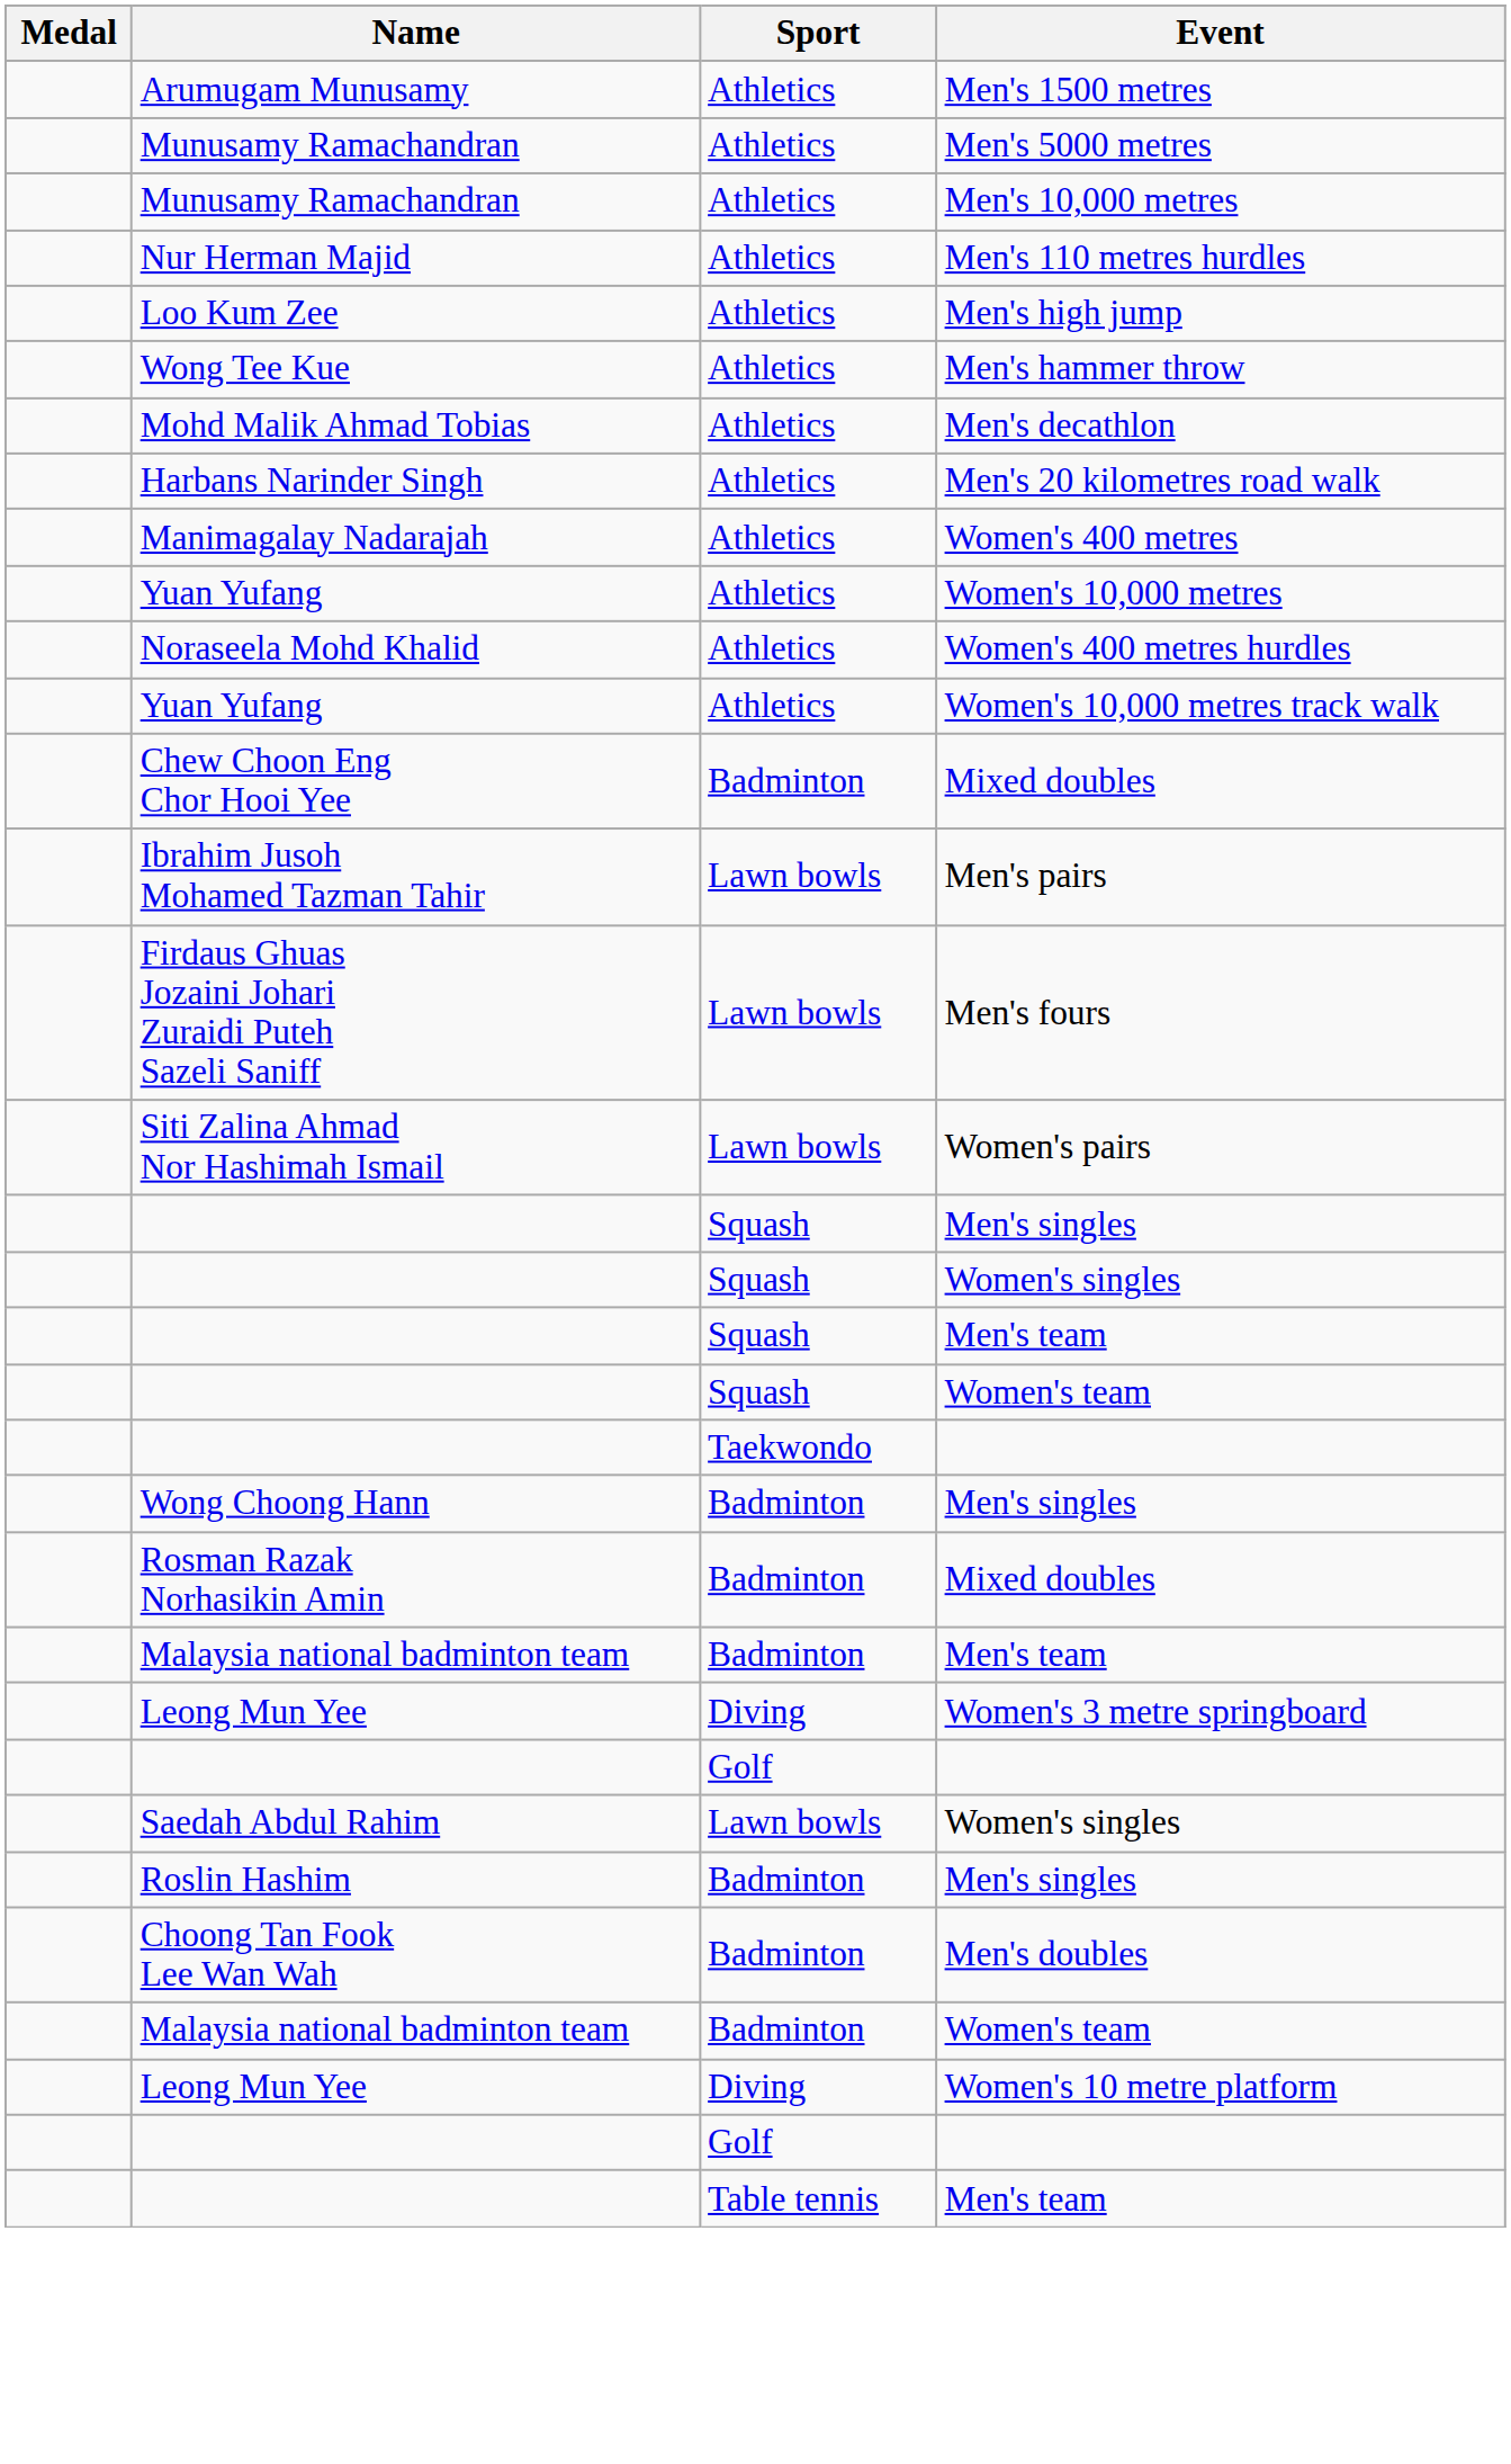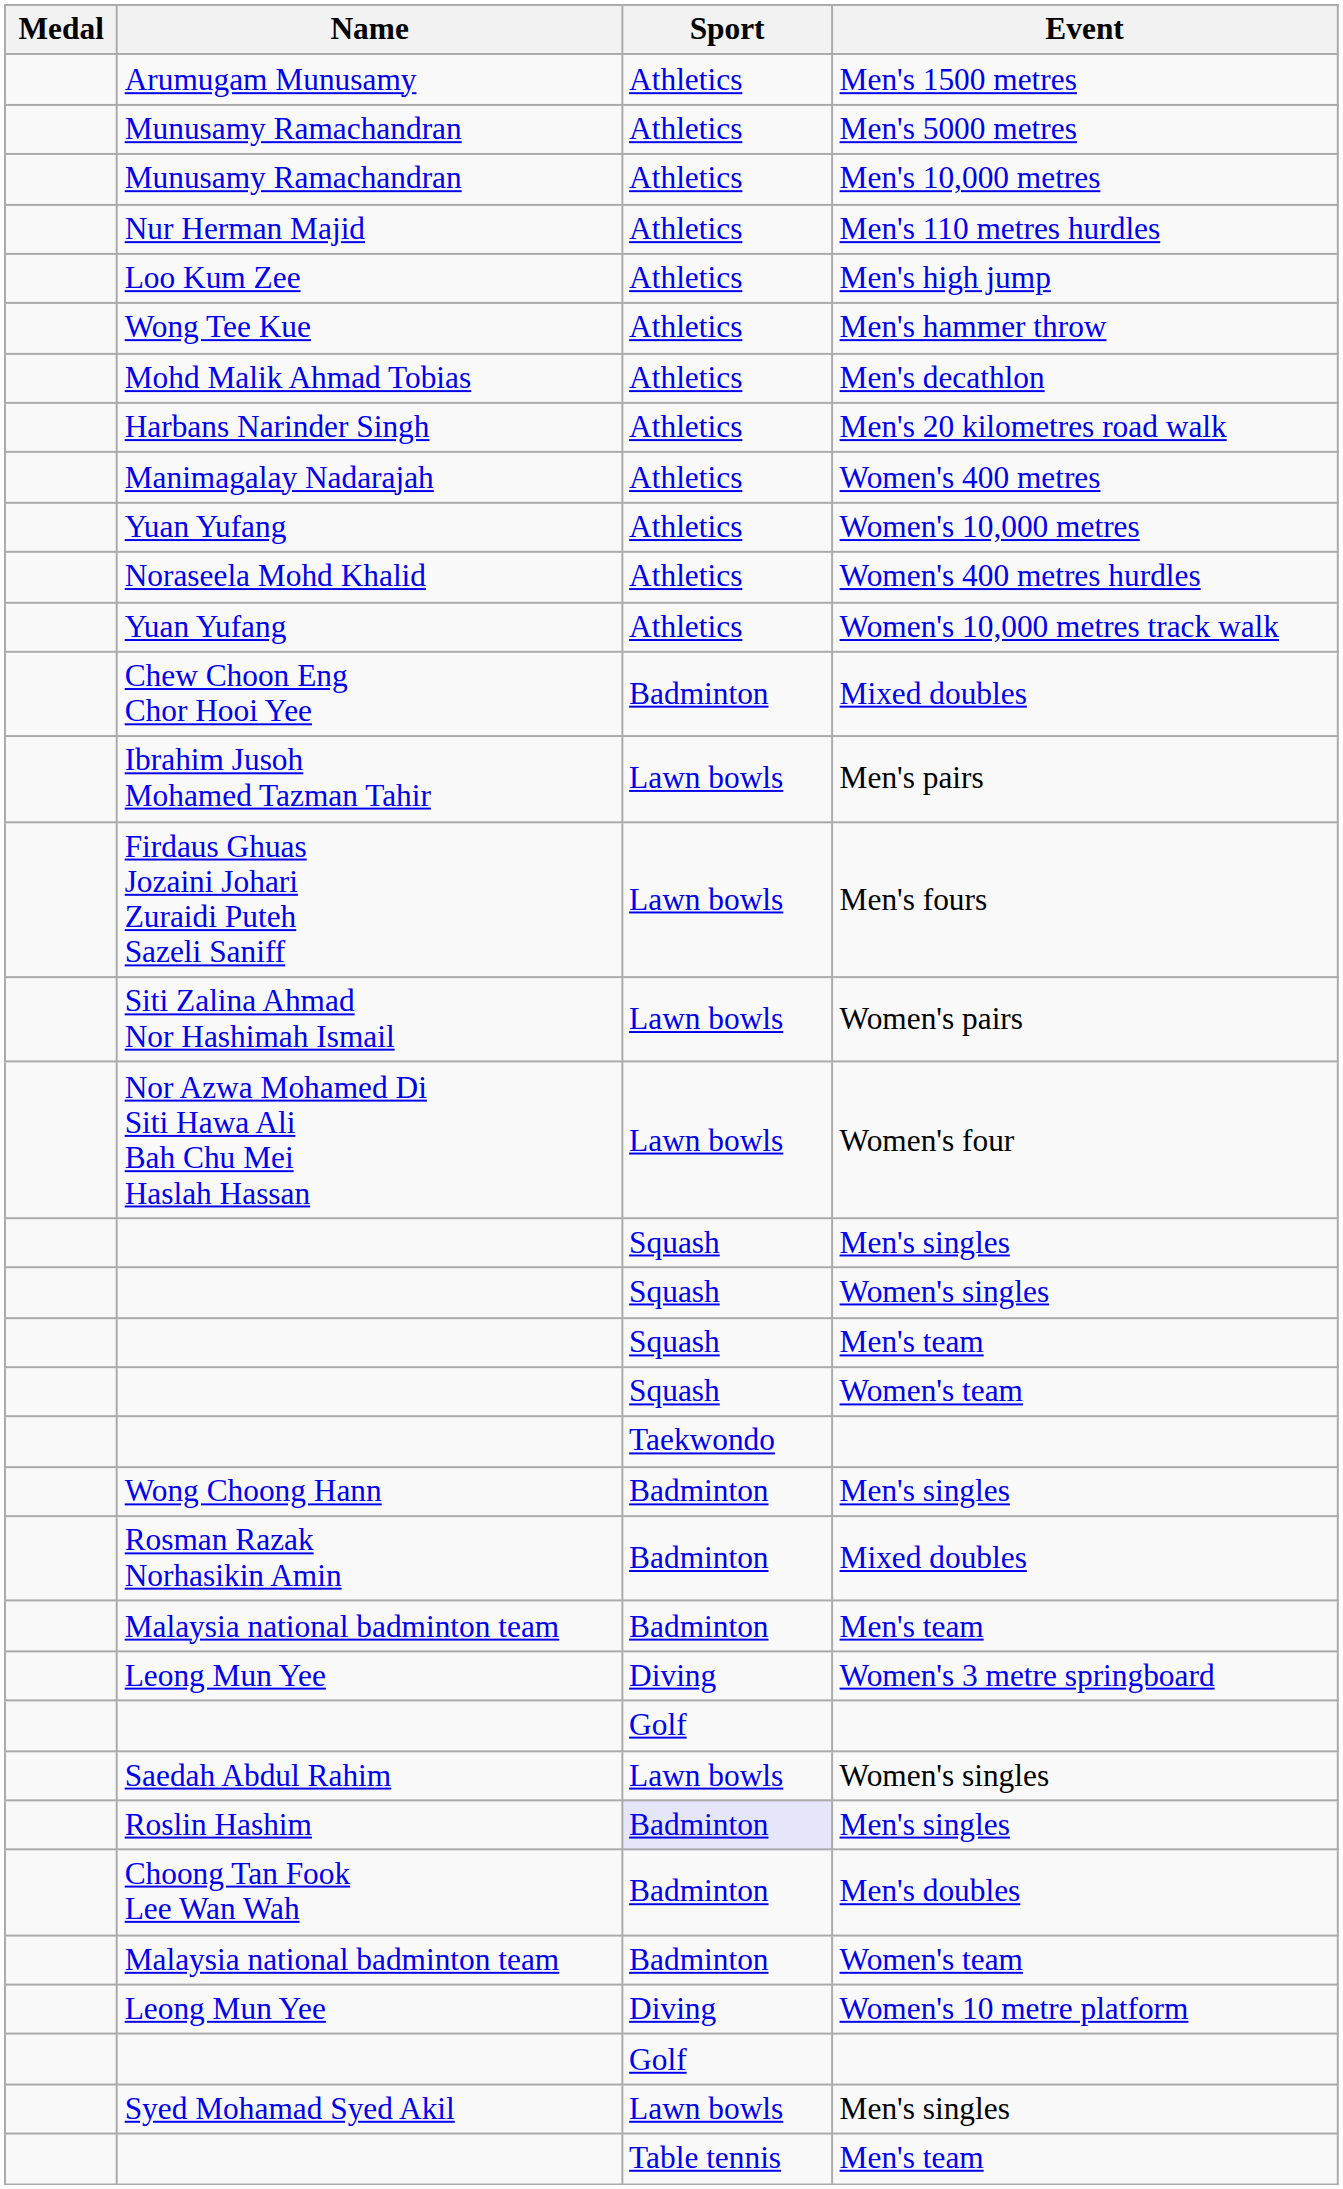 <table class="wikitable sortable" style="font-size:100%">
 <tr>
 <th width="50">Medal</th>
 <th width="250">Name</th>
 <th width="100">Sport</th>
 <th width="250">Event</th>
 </tr>
 <tr>
 <td></td>
 <td><a href='#'>Arumugam Munusamy</a></td>
 <td><a href='#'>Athletics</a></td>
 <td><a href='#'>Men's 1500 metres</a></td>
 </tr>
 <tr>
 <td></td>
 <td><a href='#'>Munusamy Ramachandran</a></td>
 <td><a href='#'>Athletics</a></td>
 <td><a href='#'>Men's 5000 metres</a></td>
 </tr>
 <tr>
 <td></td>
 <td><a href='#'>Munusamy Ramachandran</a></td>
 <td><a href='#'>Athletics</a></td>
 <td><a href='#'>Men's 10,000 metres</a></td>
 </tr>
 <tr>
 <td></td>
 <td><a href='#'>Nur Herman Majid</a></td>
 <td><a href='#'>Athletics</a></td>
 <td><a href='#'>Men's 110 metres hurdles</a></td>
 </tr>
 <tr>
 <td></td>
 <td><a href='#'>Loo Kum Zee</a></td>
 <td><a href='#'>Athletics</a></td>
 <td><a href='#'>Men's high jump</a></td>
 </tr>
 <tr>
 <td></td>
 <td><a href='#'>Wong Tee Kue</a></td>
 <td><a href='#'>Athletics</a></td>
 <td><a href='#'>Men's hammer throw</a></td>
 </tr>
 <tr>
 <td></td>
 <td><a href='#'>Mohd Malik Ahmad Tobias</a></td>
 <td><a href='#'>Athletics</a></td>
 <td><a href='#'>Men's decathlon</a></td>
 </tr>
 <tr>
 <td></td>
 <td><a href='#'>Harbans Narinder Singh</a></td>
 <td><a href='#'>Athletics</a></td>
 <td><a href='#'>Men's 20 kilometres road walk</a></td>
 </tr>
 <tr>
 <td></td>
 <td><a href='#'>Manimagalay Nadarajah</a></td>
 <td><a href='#'>Athletics</a></td>
 <td><a href='#'>Women's 400 metres</a></td>
 </tr>
 <tr>
 <td></td>
 <td><a href='#'>Yuan Yufang</a></td>
 <td><a href='#'>Athletics</a></td>
 <td><a href='#'>Women's 10,000 metres</a></td>
 </tr>
 <tr>
 <td></td>
 <td><a href='#'>Noraseela Mohd Khalid</a></td>
 <td><a href='#'>Athletics</a></td>
 <td><a href='#'>Women's 400 metres hurdles</a></td>
 </tr>
 <tr>
 <td></td>
 <td><a href='#'>Yuan Yufang</a></td>
 <td><a href='#'>Athletics</a></td>
 <td><a href='#'>Women's 10,000 metres track walk</a></td>
 </tr>
 <tr>
 <td></td>
 <td><a href='#'>Chew Choon Eng</a><br><a href='#'>Chor Hooi Yee</a></td>
 <td><a href='#'>Badminton</a></td>
 <td><a href='#'>Mixed doubles</a></td>
 </tr>
 <tr>
 <td></td>
 <td><a href='#'>Ibrahim Jusoh</a><br><a href='#'>Mohamed Tazman Tahir</a></td>
 <td><a href='#'>Lawn bowls</a></td>
 <td>Men's pairs</td>
 </tr>
 <tr>
 <td></td>
 <td><a href='#'>Firdaus Ghuas</a><br><a href='#'>Jozaini Johari</a><br><a href='#'>Zuraidi Puteh</a><br><a href='#'>Sazeli Saniff</a></td>
 <td><a href='#'>Lawn bowls</a></td>
 <td>Men's fours</td>
 </tr>
 <tr>
 <td></td>
 <td><a href='#'>Siti Zalina Ahmad</a><br><a href='#'>Nor Hashimah Ismail</a></td>
 <td><a href='#'>Lawn bowls</a></td>
 <td>Women's pairs</td>
 </tr>
 <tr>
 <td></td>
+<td><a href='#'>Nor Azwa Mohamed Di</a><br><a href='#'>Siti Hawa Ali</a><br><a href='#'>Bah Chu Mei</a><br><a href='#'>Haslah Hassan</a></td>
+<td><a href='#'>Lawn bowls</a></td>
+<td>Women's four</td>
+</tr>
+<tr>
+<td></td>
 <td></td>
 <td><a href='#'>Squash</a></td>
 <td><a href='#'>Men's singles</a></td>
 </tr>
 <tr>
 <td></td>
 <td></td>
 <td><a href='#'>Squash</a></td>
 <td><a href='#'>Women's singles</a></td>
 </tr>
 <tr>
 <td></td>
 <td></td>
 <td><a href='#'>Squash</a></td>
 <td><a href='#'>Men's team</a></td>
 </tr>
 <tr>
 <td></td>
 <td></td>
 <td><a href='#'>Squash</a></td>
 <td><a href='#'>Women's team</a></td>
 </tr>
 <tr>
 <td></td>
 <td></td>
 <td><a href='#'>Taekwondo</a></td>
 <td></td>
 </tr>
 <tr>
 <td></td>
 <td><a href='#'>Wong Choong Hann</a></td>
 <td><a href='#'>Badminton</a></td>
 <td><a href='#'>Men's singles</a></td>
 </tr>
 <tr>
 <td></td>
 <td><a href='#'>Rosman Razak</a><br><a href='#'>Norhasikin Amin</a></td>
 <td><a href='#'>Badminton</a></td>
 <td><a href='#'>Mixed doubles</a></td>
 </tr>
 <tr>
 <td></td>
 <td><a href='#'>Malaysia national badminton team</a><br></td>
 <td><a href='#'>Badminton</a></td>
 <td><a href='#'>Men's team</a></td>
 </tr>
 <tr>
 <td></td>
 <td><a href='#'>Leong Mun Yee</a></td>
 <td><a href='#'>Diving</a></td>
 <td><a href='#'>Women's 3 metre springboard</a></td>
 </tr>
 <tr>
 <td></td>
 <td></td>
 <td><a href='#'>Golf</a></td>
 <td></td>
 </tr>
 <tr>
 <td></td>
 <td><a href='#'>Saedah Abdul Rahim</a></td>
 <td><a href='#'>Lawn bowls</a></td>
 <td>Women's singles</td>
 </tr>
 <tr>
 <td></td>
 <td><a href='#'>Roslin Hashim</a></td>
-<td><a href='#'>Badminton</a></td>
+<td style="background: lavender;"><a href='#'>Badminton</a></td>
 <td><a href='#'>Men's singles</a></td>
 </tr>
 <tr>
 <td></td>
 <td><a href='#'>Choong Tan Fook</a><br><a href='#'>Lee Wan Wah</a></td>
 <td><a href='#'>Badminton</a></td>
 <td><a href='#'>Men's doubles</a></td>
 </tr>
 <tr>
 <td></td>
 <td><a href='#'>Malaysia national badminton team</a><br></td>
 <td><a href='#'>Badminton</a></td>
 <td><a href='#'>Women's team</a></td>
 </tr>
 <tr>
 <td></td>
 <td><a href='#'>Leong Mun Yee</a></td>
 <td><a href='#'>Diving</a></td>
 <td><a href='#'>Women's 10 metre platform</a></td>
 </tr>
 <tr>
 <td></td>
 <td></td>
 <td><a href='#'>Golf</a></td>
 <td></td>
 </tr>
 <tr>
 <td></td>
+<td><a href='#'>Syed Mohamad Syed Akil</a></td>
+<td><a href='#'>Lawn bowls</a></td>
+<td>Men's singles</td>
+</tr>
+<tr>
+<td></td>
 <td><br></td>
 <td><a href='#'>Table tennis</a></td>
 <td><a href='#'>Men's team</a></td>
 </tr>
 </table>
